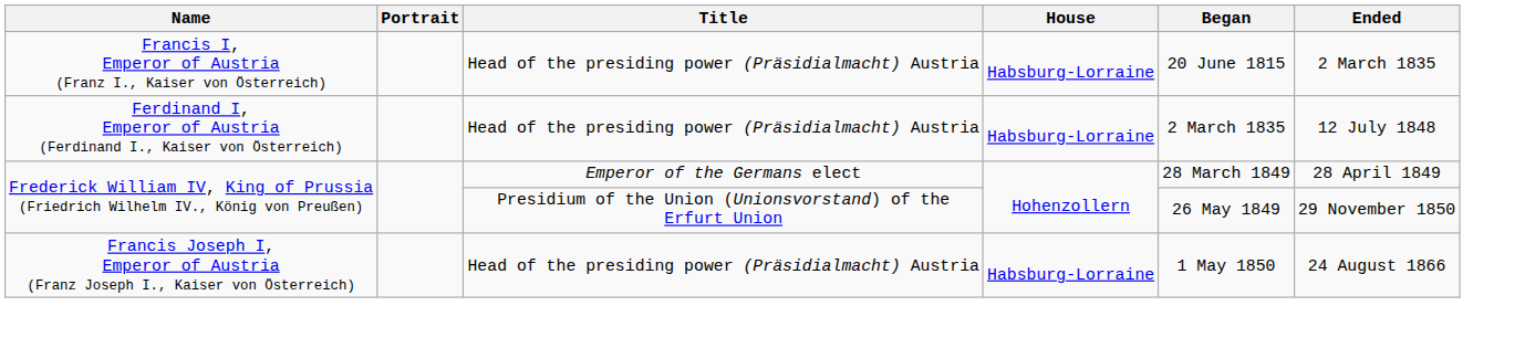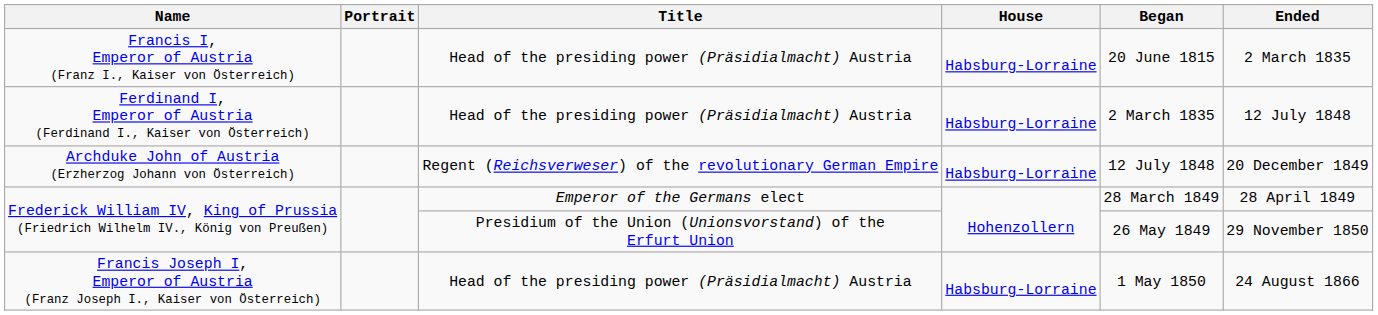 <table class="wikitable" style="text-align:center;">
 <tr>
 <th>Name</th>
 <th>Portrait</th>
 <th>Title</th>
 <th>House</th>
 <th>Began</th>
 <th>Ended</th>
 </tr>
 <tr>
 <td><a href='#'>Francis I</a>,<br><a href='#'>Emperor of Austria</a><br><small>(Franz I., Kaiser von Österreich)</small></td>
 <td></td>
 <td>Head of the presiding power <em>(Präsidialmacht)</em> Austria</td>
 <td><br><a href='#'>Habsburg-Lorraine</a></td>
 <td>20 June 1815</td>
 <td>2 March 1835</td>
 </tr>
 <tr>
 <td><a href='#'>Ferdinand I</a>,<br><a href='#'>Emperor of Austria</a><br><small>(Ferdinand I., Kaiser von Österreich)</small></td>
 <td></td>
 <td>Head of the presiding power <em>(Präsidialmacht)</em> Austria</td>
 <td><br><a href='#'>Habsburg-Lorraine</a></td>
 <td>2 March 1835</td>
 <td>12 July 1848</td>
 </tr>
 <tr>
+<td><a href='#'>Archduke John of Austria</a><br><small>(Erzherzog Johann von Österreich)</small></td>
+<td></td>
+<td>Regent (<em><a href='#'>Reichsverweser</a></em>) of the <a href='#'>revolutionary German Empire</a></td>
+<td><br><a href='#'>Habsburg-Lorraine</a></td>
+<td>12 July 1848</td>
+<td>20 December 1849</td>
+</tr>
+<tr>
 <td rowspan="2"><a href='#'>Frederick William IV</a>, <a href='#'>King of Prussia</a><br><small>(Friedrich Wilhelm IV., König von Preußen)</small></td>
 <td rowspan="2"></td>
 <td><em>Emperor of the Germans</em> elect</td>
 <td rowspan="2"><br><a href='#'>Hohenzollern</a></td>
 <td>28 March 1849</td>
 <td>28 April 1849</td>
 </tr>
 <tr>
 <td>Presidium of the Union (<em>Unionsvorstand</em>) of the<br><a href='#'>Erfurt Union</a></td>
 <td>26 May 1849</td>
 <td>29 November 1850</td>
 </tr>
 <tr>
 <td><a href='#'>Francis Joseph I</a>,<br><a href='#'>Emperor of Austria</a><br><small>(Franz Joseph I., Kaiser von Österreich)</small></td>
 <td></td>
 <td>Head of the presiding power <em>(Präsidialmacht)</em> Austria</td>
 <td><br><a href='#'>Habsburg-Lorraine</a></td>
 <td>1 May 1850</td>
 <td>24 August 1866</td>
 </tr>
 </table>
